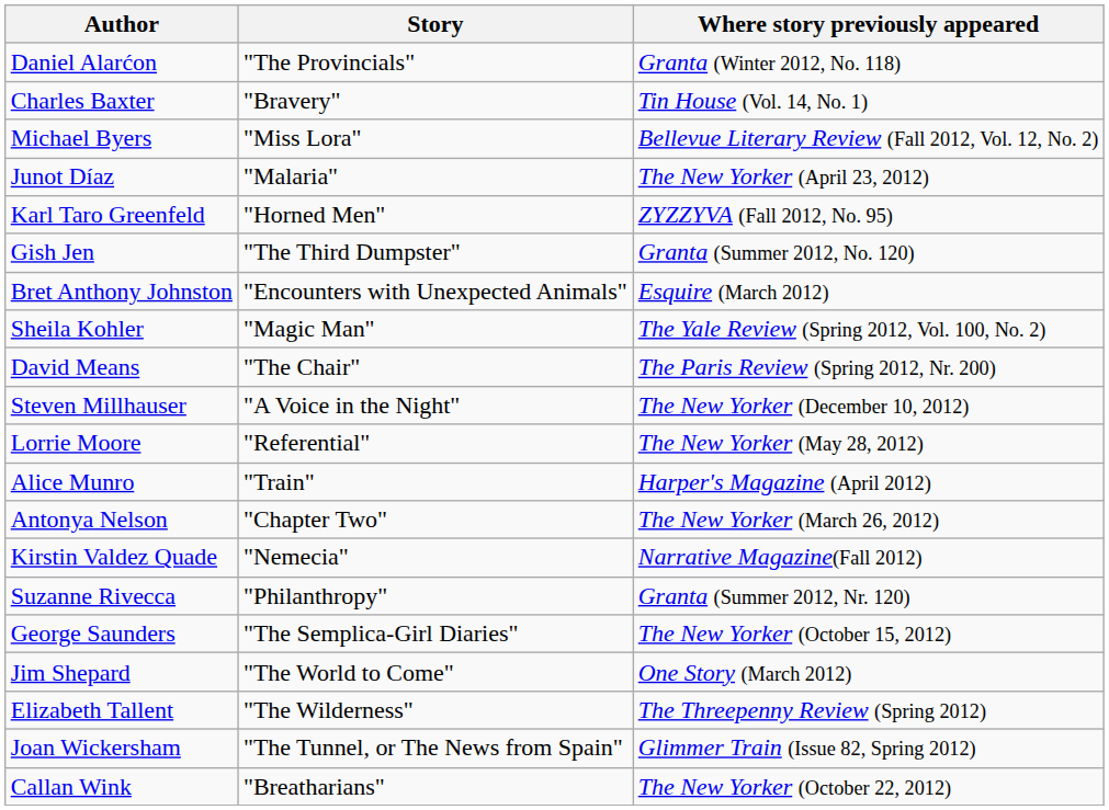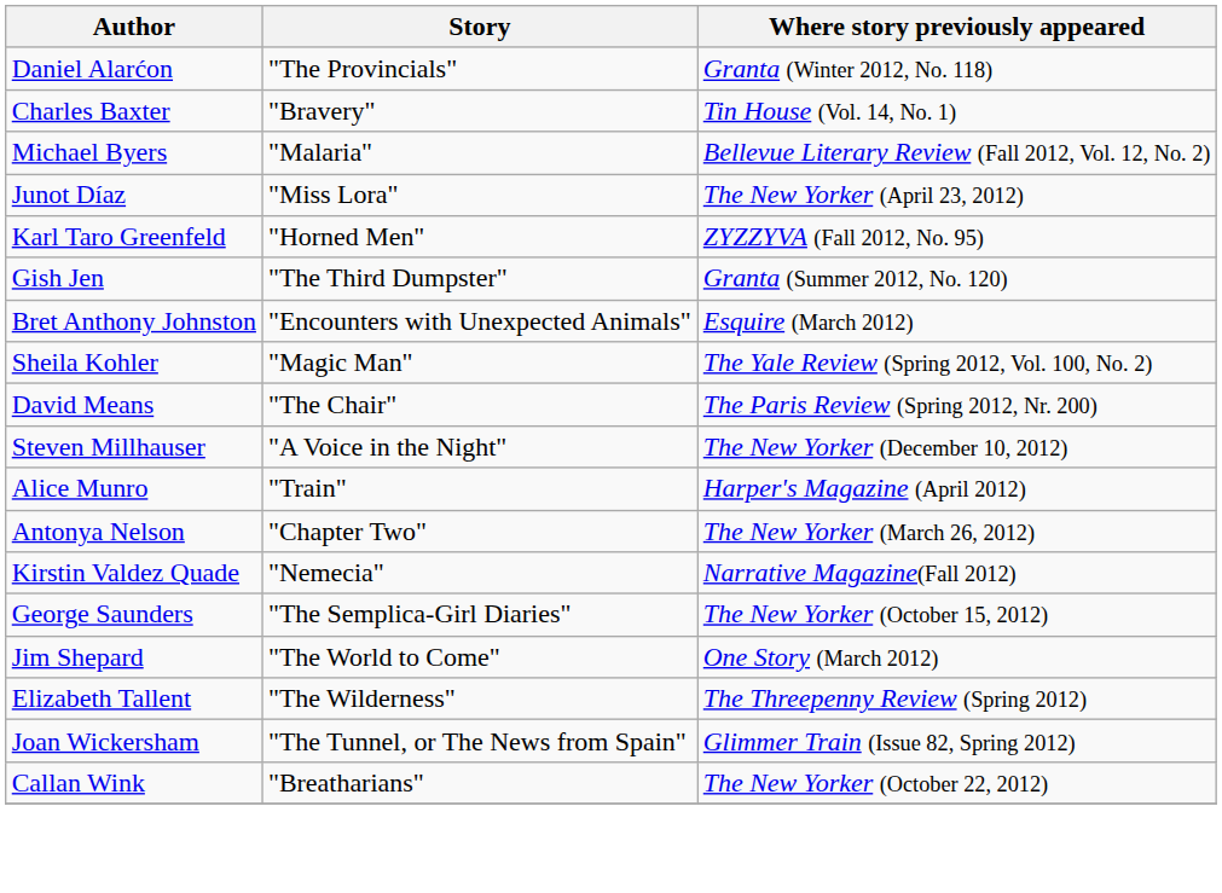 <table class="wikitable">
 <tr>
 <th>Author</th>
 <th>Story</th>
 <th>Where story previously appeared</th>
 </tr>
 <tr>
 <td><a href='#'>Daniel Alarćon</a></td>
 <td>"The Provincials"</td>
 <td><em><a href='#'>Granta</a></em> <small>(Winter 2012, No. 118)</small></td>
 </tr>
 <tr>
 <td><a href='#'>Charles Baxter</a></td>
 <td>"Bravery"</td>
 <td><em><a href='#'>Tin House</a></em> <small>(Vol. 14, No. 1)</small></td>
 </tr>
 <tr>
 <td><a href='#'>Michael Byers</a></td>
-<td>"Miss Lora"</td>
+<td>"Malaria"</td>
 <td><em><a href='#'>Bellevue Literary Review</a></em> <small>(Fall 2012, Vol. 12, No. 2)</small></td>
 </tr>
 <tr>
 <td><a href='#'>Junot Díaz</a></td>
-<td>"Malaria"</td>
+<td>"Miss Lora"</td>
 <td><em><a href='#'>The New Yorker</a></em> <small>(April 23, 2012)</small></td>
 </tr>
 <tr>
 <td><a href='#'>Karl Taro Greenfeld</a></td>
 <td>"Horned Men"</td>
 <td><em><a href='#'>ZYZZYVA</a></em> <small>(Fall 2012, No. 95)</small></td>
 </tr>
 <tr>
 <td><a href='#'>Gish Jen</a></td>
 <td>"The Third Dumpster"</td>
 <td><em><a href='#'>Granta</a></em> <small>(Summer 2012, No. 120)</small></td>
 </tr>
 <tr>
 <td><a href='#'>Bret Anthony Johnston</a></td>
 <td>"Encounters with Unexpected Animals"</td>
 <td><em><a href='#'>Esquire</a></em> <small>(March 2012)</small></td>
 </tr>
 <tr>
 <td><a href='#'>Sheila Kohler</a></td>
 <td>"Magic Man"</td>
 <td><em><a href='#'>The Yale Review</a></em> <small>(Spring 2012, Vol. 100, No. 2)</small></td>
 </tr>
 <tr>
 <td><a href='#'>David Means</a></td>
 <td>"The Chair"</td>
 <td><em><a href='#'>The Paris Review</a></em> <small>(Spring 2012, Nr. 200)</small></td>
 </tr>
 <tr>
 <td><a href='#'>Steven Millhauser</a></td>
 <td>"A Voice in the Night"</td>
 <td><em><a href='#'>The New Yorker</a></em> <small>(December 10, 2012)</small></td>
 </tr>
 <tr>
-<td><a href='#'>Lorrie Moore</a></td>
-<td>"Referential"</td>
-<td><em><a href='#'>The New Yorker</a></em> <small>(May 28, 2012)</small></td>
-</tr>
-<tr>
 <td><a href='#'>Alice Munro</a></td>
 <td>"Train"</td>
 <td><em><a href='#'>Harper's Magazine</a></em> <small>(April 2012)</small></td>
 </tr>
 <tr>
 <td><a href='#'>Antonya Nelson</a></td>
 <td>"Chapter Two"</td>
 <td><em><a href='#'>The New Yorker</a></em> <small>(March 26, 2012)</small></td>
 </tr>
 <tr>
 <td><a href='#'>Kirstin Valdez Quade</a></td>
 <td>"Nemecia"</td>
 <td><em><a href='#'>Narrative Magazine</a></em><small>(Fall 2012)</small></td>
-</tr>
-<tr>
-<td><a href='#'>Suzanne Rivecca</a></td>
-<td>"Philanthropy"</td>
-<td><em><a href='#'>Granta</a></em> <small>(Summer 2012, Nr. 120)</small></td>
 </tr>
 <tr>
 <td><a href='#'>George Saunders</a></td>
 <td>"The Semplica-Girl Diaries"</td>
 <td><em><a href='#'>The New Yorker</a></em> <small>(October 15, 2012)</small></td>
 </tr>
 <tr>
 <td><a href='#'>Jim Shepard</a></td>
 <td>"The World to Come"</td>
 <td><em><a href='#'>One Story</a></em> <small>(March 2012)</small></td>
 </tr>
 <tr>
 <td><a href='#'>Elizabeth Tallent</a></td>
 <td>"The Wilderness"</td>
 <td><em><a href='#'>The Threepenny Review</a></em> <small>(Spring 2012)</small></td>
 </tr>
 <tr>
 <td><a href='#'>Joan Wickersham</a></td>
 <td>"The Tunnel, or The News from Spain"</td>
 <td><em><a href='#'>Glimmer Train</a></em> <small>(Issue 82, Spring 2012)</small></td>
 </tr>
 <tr>
 <td><a href='#'>Callan Wink</a></td>
 <td>"Breatharians"</td>
 <td><em><a href='#'>The New Yorker</a></em> <small>(October 22, 2012)</small></td>
 </tr>
 <tr>
 </tr>
 </table>
